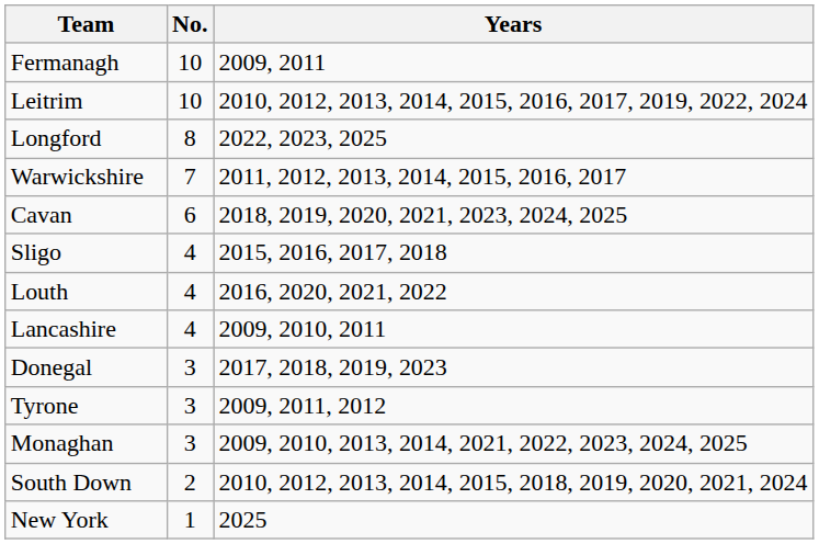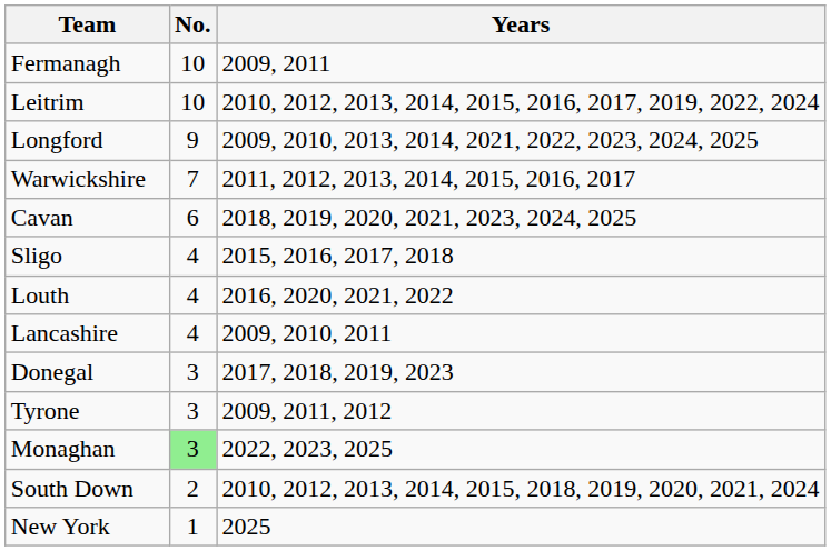 <table class="wikitable sortable">
 <tr>
 <th width="20%">Team</th>
 <th>No.</th>
 <th>Years</th>
 </tr>
 <tr>
 <td>Fermanagh</td>
 <td align="center">10</td>
 <td>2009, 2011</td>
 </tr>
 <tr>
 <td>Leitrim</td>
 <td align="center">10</td>
 <td>2010, 2012, 2013, 2014, 2015, 2016, 2017, 2019, 2022, 2024</td>
 </tr>
 <tr>
 <td>Longford</td>
-<td align="center">8</td>
-<td>2022, 2023, 2025</td>
+<td align="center">9</td>
+<td>2009, 2010, 2013, 2014, 2021, 2022, 2023, 2024, 2025</td>
 </tr>
 <tr>
 <td>Warwickshire</td>
 <td align="center">7</td>
 <td>2011, 2012, 2013, 2014, 2015, 2016, 2017</td>
 </tr>
 <tr>
 <td>Cavan</td>
 <td align="center">6</td>
 <td>2018, 2019, 2020, 2021, 2023, 2024, 2025</td>
 </tr>
 <tr>
 <td>Sligo</td>
 <td align="center">4</td>
 <td>2015, 2016, 2017, 2018</td>
 </tr>
 <tr>
 <td>Louth</td>
 <td align="center">4</td>
 <td>2016, 2020, 2021, 2022</td>
 </tr>
 <tr>
 <td>Lancashire</td>
 <td align="center">4</td>
 <td>2009, 2010, 2011</td>
 </tr>
 <tr>
 <td>Donegal</td>
 <td align="center">3</td>
 <td>2017, 2018, 2019, 2023</td>
 </tr>
 <tr>
 <td>Tyrone</td>
 <td align="center">3</td>
 <td>2009, 2011, 2012</td>
 </tr>
 <tr>
 <td>Monaghan</td>
-<td align="center">3</td>
-<td>2009, 2010, 2013, 2014, 2021, 2022, 2023, 2024, 2025</td>
+<td align="center" style="background: lightgreen;">3</td>
+<td>2022, 2023, 2025</td>
 </tr>
 <tr>
 <td>South Down</td>
 <td align="center">2</td>
 <td>2010, 2012, 2013, 2014, 2015, 2018, 2019, 2020, 2021, 2024</td>
 </tr>
 <tr>
 <td>New York</td>
 <td align="center">1</td>
 <td>2025</td>
 </tr>
 </table>
